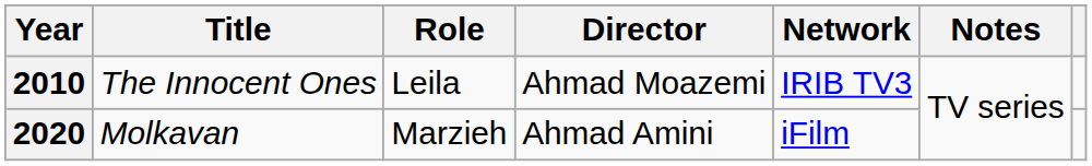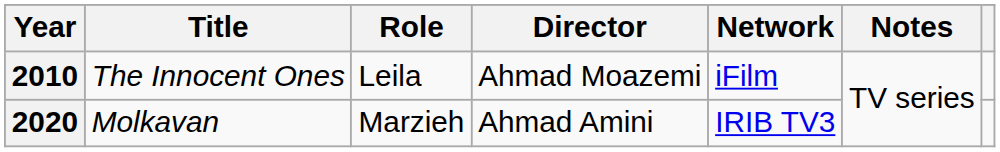 <table class="wikitable plainrowheaders sortable"  style=font-size:100%>
 <tr>
 <th scope="col">Year</th>
 <th scope="col">Title</th>
 <th scope="col">Role</th>
 <th scope="col">Director</th>
 <th scope="col" class="unsortable">Network</th>
 <th scope="col">Notes</th>
 <th scope="col" class="unsortable"></th>
 </tr>
 <tr>
 <th scope=row>2010</th>
 <td><em>The Innocent Ones</em></td>
 <td>Leila</td>
 <td>Ahmad Moazemi</td>
-<td><a href='#'>IRIB TV3</a></td>
+<td><a href='#'>iFilm</a></td>
 <td rowspan="2">TV series</td>
 <td></td>
 </tr>
 <tr>
 <th scope=row>2020</th>
 <td><em>Molkavan</em></td>
 <td>Marzieh</td>
 <td>Ahmad Amini</td>
-<td><a href='#'>iFilm</a></td>
+<td><a href='#'>IRIB TV3</a></td>
 <td></td>
 </tr>
 </table>
